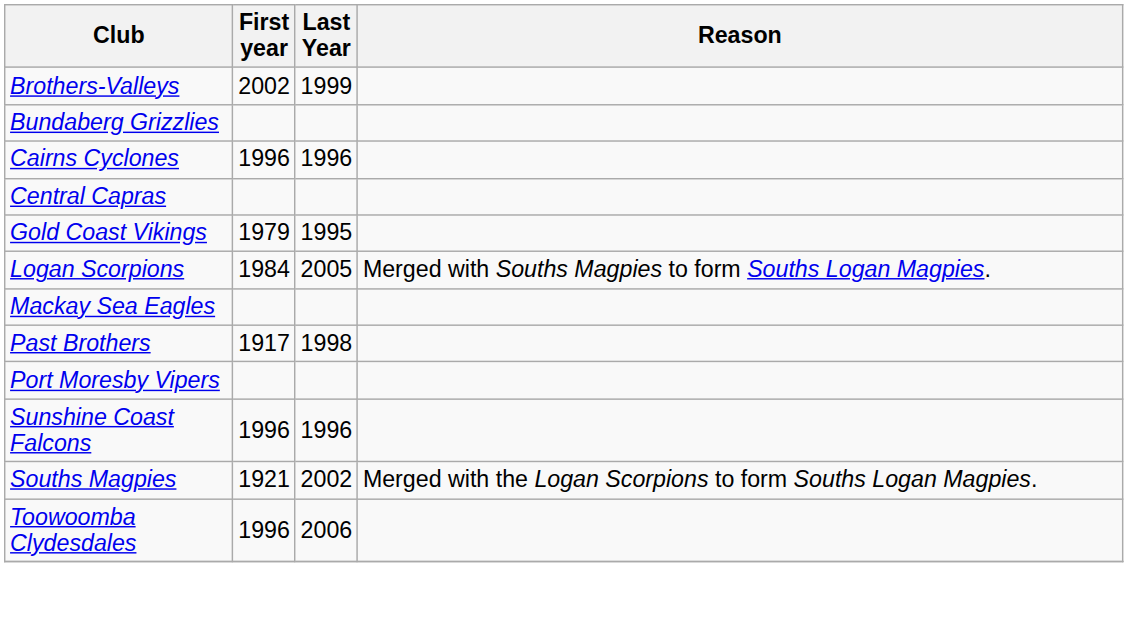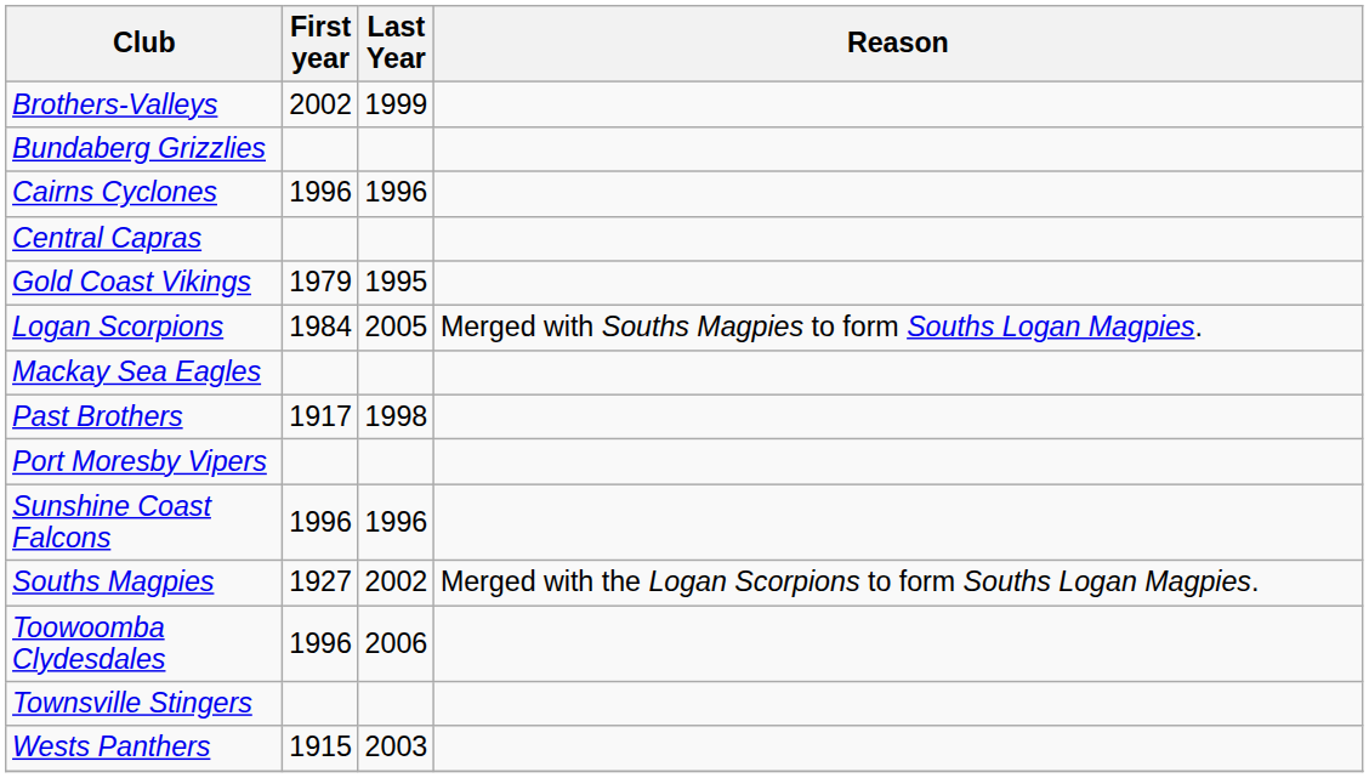 <table class="wikitable sortable">
 <tr>
 <th scope="col" width="150px">Club</th>
 <th scope="col" width="30px">First year</th>
 <th scope="col" width="30px">Last Year</th>
 <th scope="col" width="520px">Reason</th>
 </tr>
 <tr>
 <td><em><a href='#'>Brothers-Valleys</a></em></td>
 <td align="center">2002</td>
 <td align="center">1999</td>
 <td></td>
 </tr>
 <tr>
 <td><em><a href='#'>Bundaberg Grizzlies</a></em></td>
 <td></td>
 <td></td>
 <td></td>
 </tr>
 <tr>
 <td><em><a href='#'>Cairns Cyclones</a></em></td>
 <td align="center">1996</td>
 <td align="center">1996</td>
 <td></td>
 </tr>
 <tr>
 <td><em><a href='#'>Central Capras</a></em></td>
 <td></td>
 <td></td>
 <td></td>
 </tr>
 <tr>
 <td><em><a href='#'>Gold Coast Vikings</a></em></td>
 <td align="center">1979</td>
 <td align="center">1995</td>
 <td></td>
 </tr>
 <tr>
 <td><em><a href='#'>Logan Scorpions</a></em></td>
 <td align="center">1984</td>
 <td align="center">2005</td>
 <td>Merged with <em>Souths Magpies</em> to form <em><a href='#'>Souths Logan Magpies</a></em>.</td>
 </tr>
 <tr>
 <td><em><a href='#'>Mackay Sea Eagles</a></em></td>
 <td></td>
 <td></td>
 <td></td>
 </tr>
 <tr>
 <td><em><a href='#'>Past Brothers</a></em></td>
 <td align="center">1917</td>
 <td align="center">1998</td>
 <td></td>
 </tr>
 <tr>
 <td><em><a href='#'>Port Moresby Vipers</a></em></td>
 <td></td>
 <td></td>
 <td></td>
 </tr>
 <tr>
 <td><em><a href='#'>Sunshine Coast Falcons</a></em></td>
 <td align="center">1996</td>
 <td align="center">1996</td>
 <td></td>
 </tr>
 <tr>
 <td><em><a href='#'>Souths Magpies</a></em></td>
-<td align="center">1921</td>
+<td align="center">1927</td>
 <td align="center">2002</td>
 <td>Merged with the <em>Logan Scorpions</em> to form <em>Souths Logan Magpies</em>.</td>
 </tr>
 <tr>
 <td><em><a href='#'>Toowoomba Clydesdales</a></em></td>
 <td align="center">1996</td>
 <td align="center">2006</td>
 <td></td>
 </tr>
 <tr>
+<td><em><a href='#'>Townsville Stingers</a></em></td>
+<td></td>
+<td></td>
+<td></td>
+</tr>
+<tr>
+<td><em><a href='#'>Wests Panthers</a></em></td>
+<td align="center">1915</td>
+<td align="center">2003</td>
+<td></td>
+</tr>
+<tr>
 </tr>
 </table>
